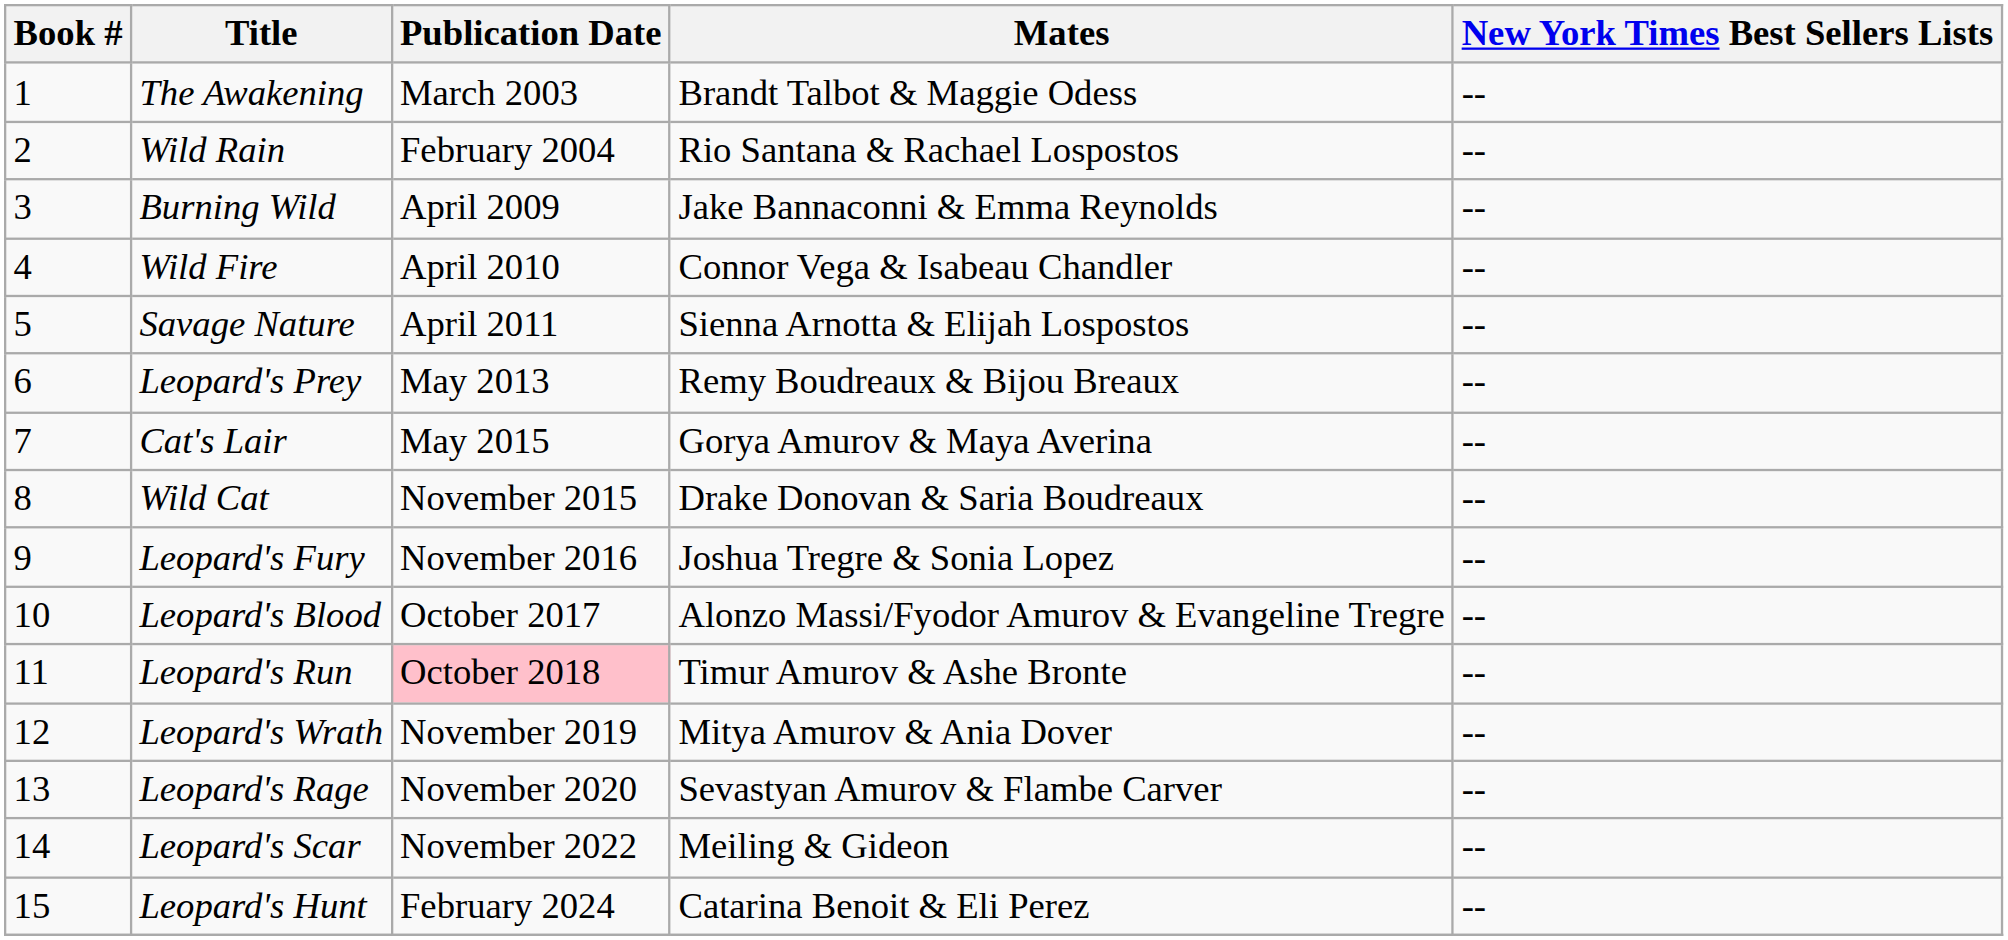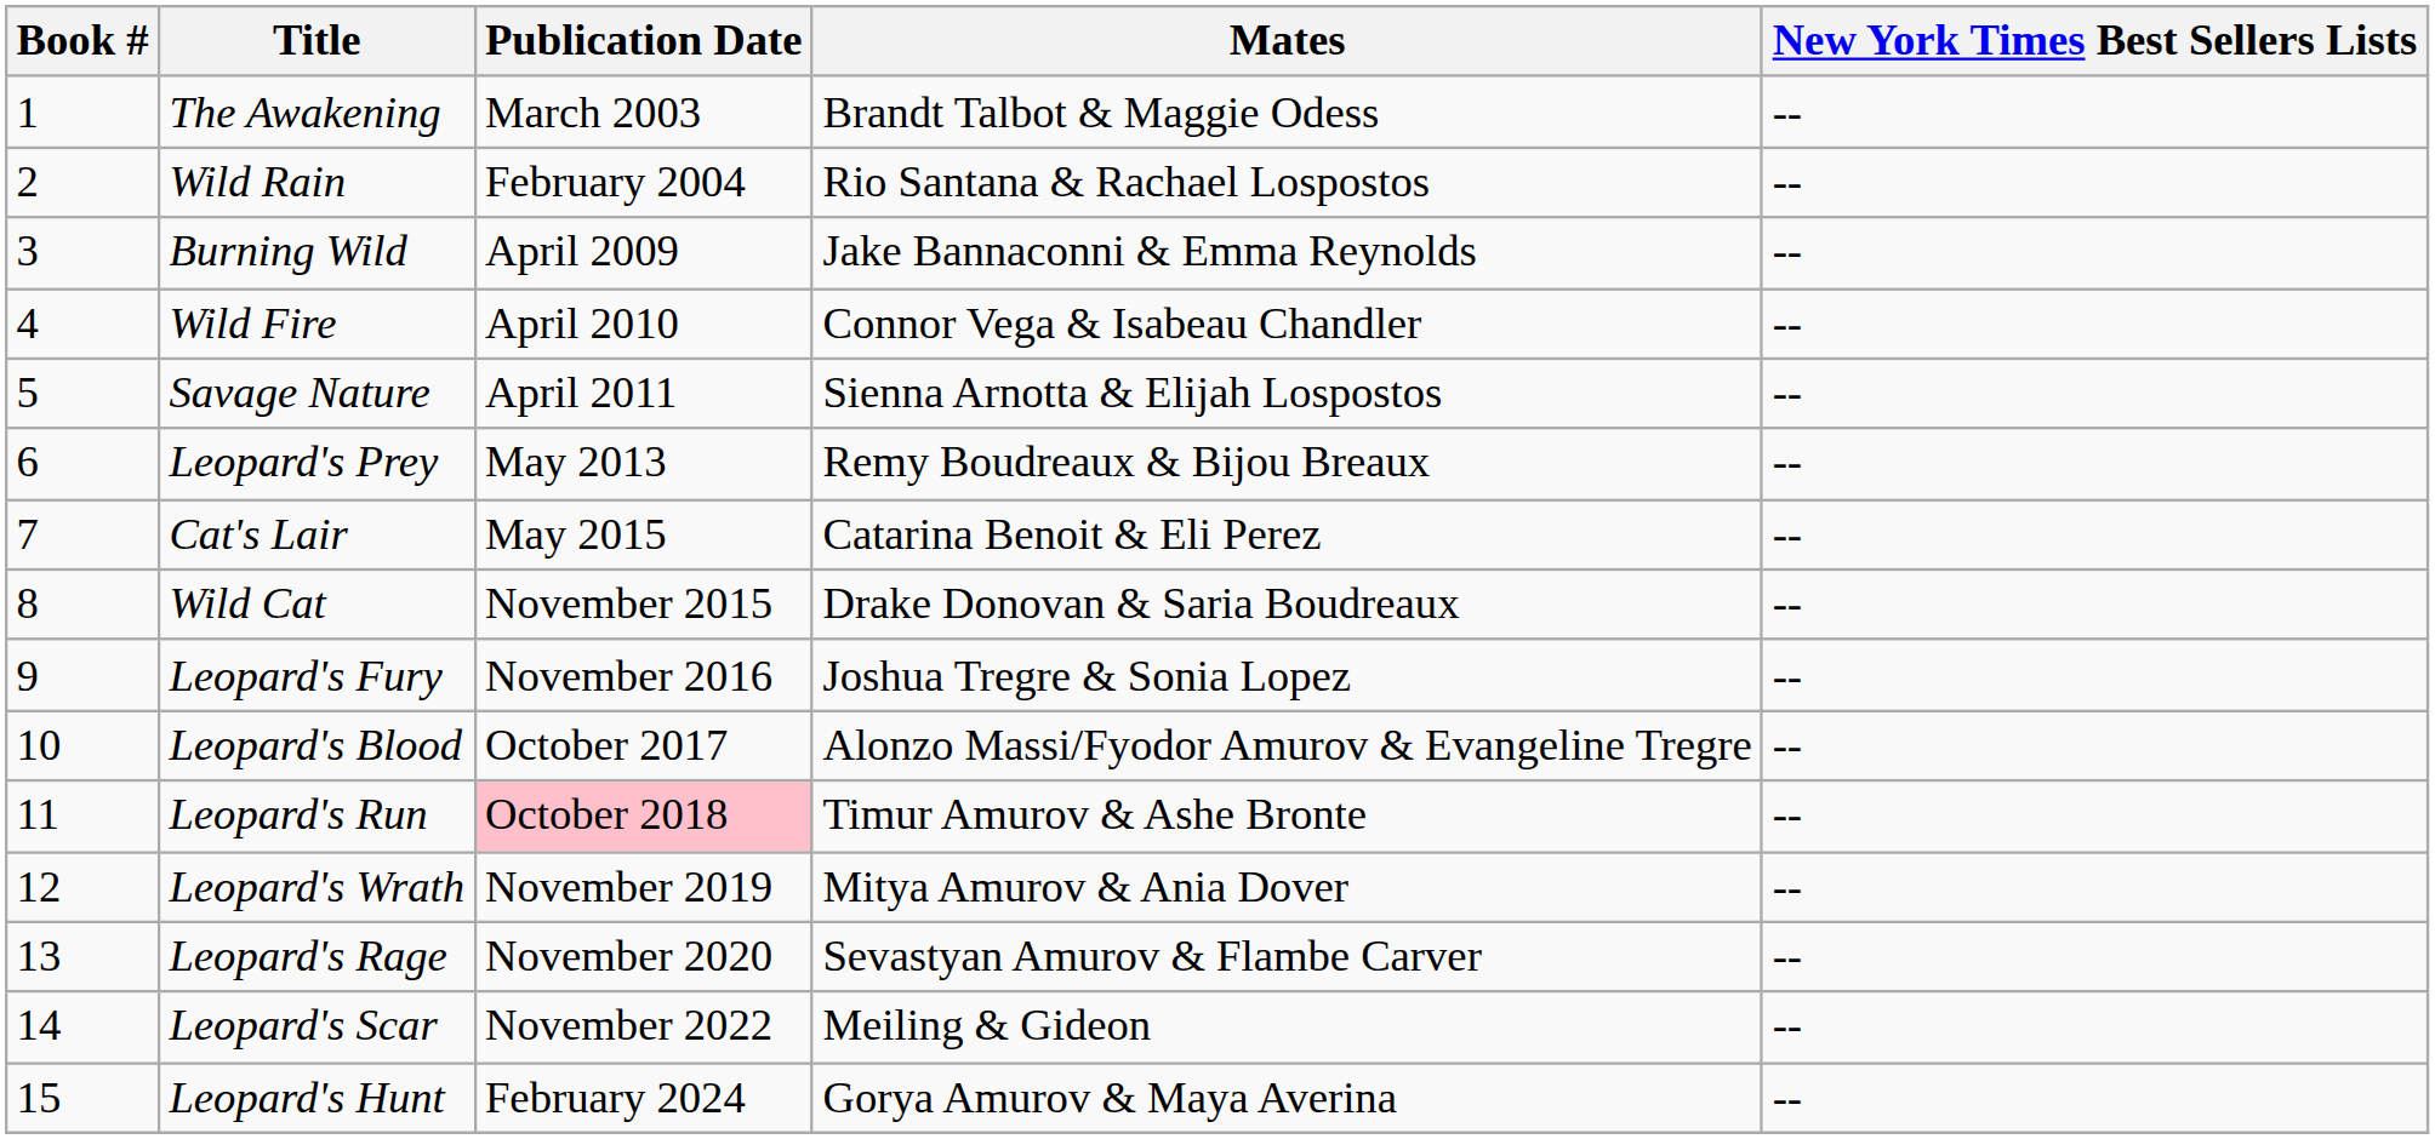 <table class="wikitable sortable mw-collapsible">
 <tr>
 <th>Book #</th>
 <th>Title</th>
 <th>Publication Date</th>
 <th>Mates</th>
 <th><a href='#'>New York Times</a> Best Sellers Lists</th>
 </tr>
 <tr>
 <td>1</td>
 <td><em>The Awakening</em></td>
 <td>March 2003</td>
 <td>Brandt Talbot & Maggie Odess</td>
 <td>--</td>
 </tr>
 <tr>
 <td>2</td>
 <td><em>Wild Rain</em></td>
 <td>February 2004</td>
 <td>Rio Santana & Rachael Lospostos</td>
 <td>--</td>
 </tr>
 <tr>
 <td>3</td>
 <td><em>Burning Wild</em></td>
 <td>April 2009</td>
 <td>Jake Bannaconni & Emma Reynolds</td>
 <td>--</td>
 </tr>
 <tr>
 <td>4</td>
 <td><em>Wild Fire</em></td>
 <td>April 2010</td>
 <td>Connor Vega & Isabeau Chandler</td>
 <td>--</td>
 </tr>
 <tr>
 <td>5</td>
 <td><em>Savage Nature</em></td>
 <td>April 2011</td>
 <td>Sienna Arnotta & Elijah Lospostos</td>
 <td>--</td>
 </tr>
 <tr>
 <td>6</td>
 <td><em>Leopard's Prey</em></td>
 <td>May 2013</td>
 <td>Remy Boudreaux & Bijou Breaux</td>
 <td>--</td>
 </tr>
 <tr>
 <td>7</td>
 <td><em>Cat's Lair</em></td>
 <td>May 2015</td>
-<td>Gorya Amurov & Maya Averina</td>
+<td>Catarina Benoit & Eli Perez</td>
 <td>--</td>
 </tr>
 <tr>
 <td>8</td>
 <td><em>Wild Cat</em></td>
 <td>November 2015</td>
 <td>Drake Donovan & Saria Boudreaux</td>
 <td>--</td>
 </tr>
 <tr>
 <td>9</td>
 <td><em>Leopard's Fury</em></td>
 <td>November 2016</td>
 <td>Joshua Tregre & Sonia Lopez</td>
 <td>--</td>
 </tr>
 <tr>
 <td>10</td>
 <td><em>Leopard's Blood</em></td>
 <td>October 2017</td>
 <td>Alonzo Massi/Fyodor Amurov & Evangeline Tregre</td>
 <td>--</td>
 </tr>
 <tr>
 <td>11</td>
 <td><em>Leopard's Run</em></td>
 <td style="background: pink;">October 2018</td>
 <td>Timur Amurov & Ashe Bronte</td>
 <td>--</td>
 </tr>
 <tr>
 <td>12</td>
 <td><em>Leopard's Wrath</em></td>
 <td>November 2019</td>
 <td>Mitya Amurov & Ania Dover</td>
 <td>--</td>
 </tr>
 <tr>
 <td>13</td>
 <td><em>Leopard's Rage</em></td>
 <td>November 2020</td>
 <td>Sevastyan Amurov & Flambe Carver</td>
 <td>--</td>
 </tr>
 <tr>
 <td>14</td>
 <td><em>Leopard's Scar</em></td>
 <td>November 2022 </td>
 <td>Meiling & Gideon</td>
 <td>--</td>
 </tr>
 <tr>
 <td>15</td>
 <td><em>Leopard's Hunt</em></td>
 <td>February 2024</td>
-<td>Catarina Benoit & Eli Perez</td>
+<td>Gorya Amurov & Maya Averina</td>
 <td>--</td>
 </tr>
 <tr>
 </tr>
 </table>
